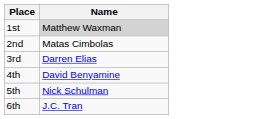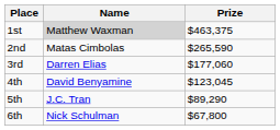 <table class="wikitable">
 <tr>
 <th style="width:50px;">Place</th>
 <th style="width:200px;">Name</th>
+<th style="width:125px;">Prize</th>
 </tr>
 <tr>
 <td>1st</td>
 <td style="background: lightgrey;"> Matthew Waxman</td>
+<td>$463,375</td>
 </tr>
 <tr>
 <td>2nd</td>
 <td> Matas Cimbolas</td>
+<td>$265,590</td>
 </tr>
 <tr>
 <td>3rd</td>
 <td> <a href='#'>Darren Elias</a></td>
+<td>$177,060</td>
 </tr>
 <tr>
 <td>4th</td>
 <td> <a href='#'>David Benyamine</a></td>
+<td>$123,045</td>
 </tr>
 <tr>
 <td>5th</td>
-<td> <a href='#'>Nick Schulman</a></td>
+<td> <a href='#'>J.C. Tran</a></td>
+<td>$89,290</td>
 </tr>
 <tr>
 <td>6th</td>
-<td> <a href='#'>J.C. Tran</a></td>
+<td> <a href='#'>Nick Schulman</a></td>
+<td>$67,800</td>
 </tr>
 </table>
